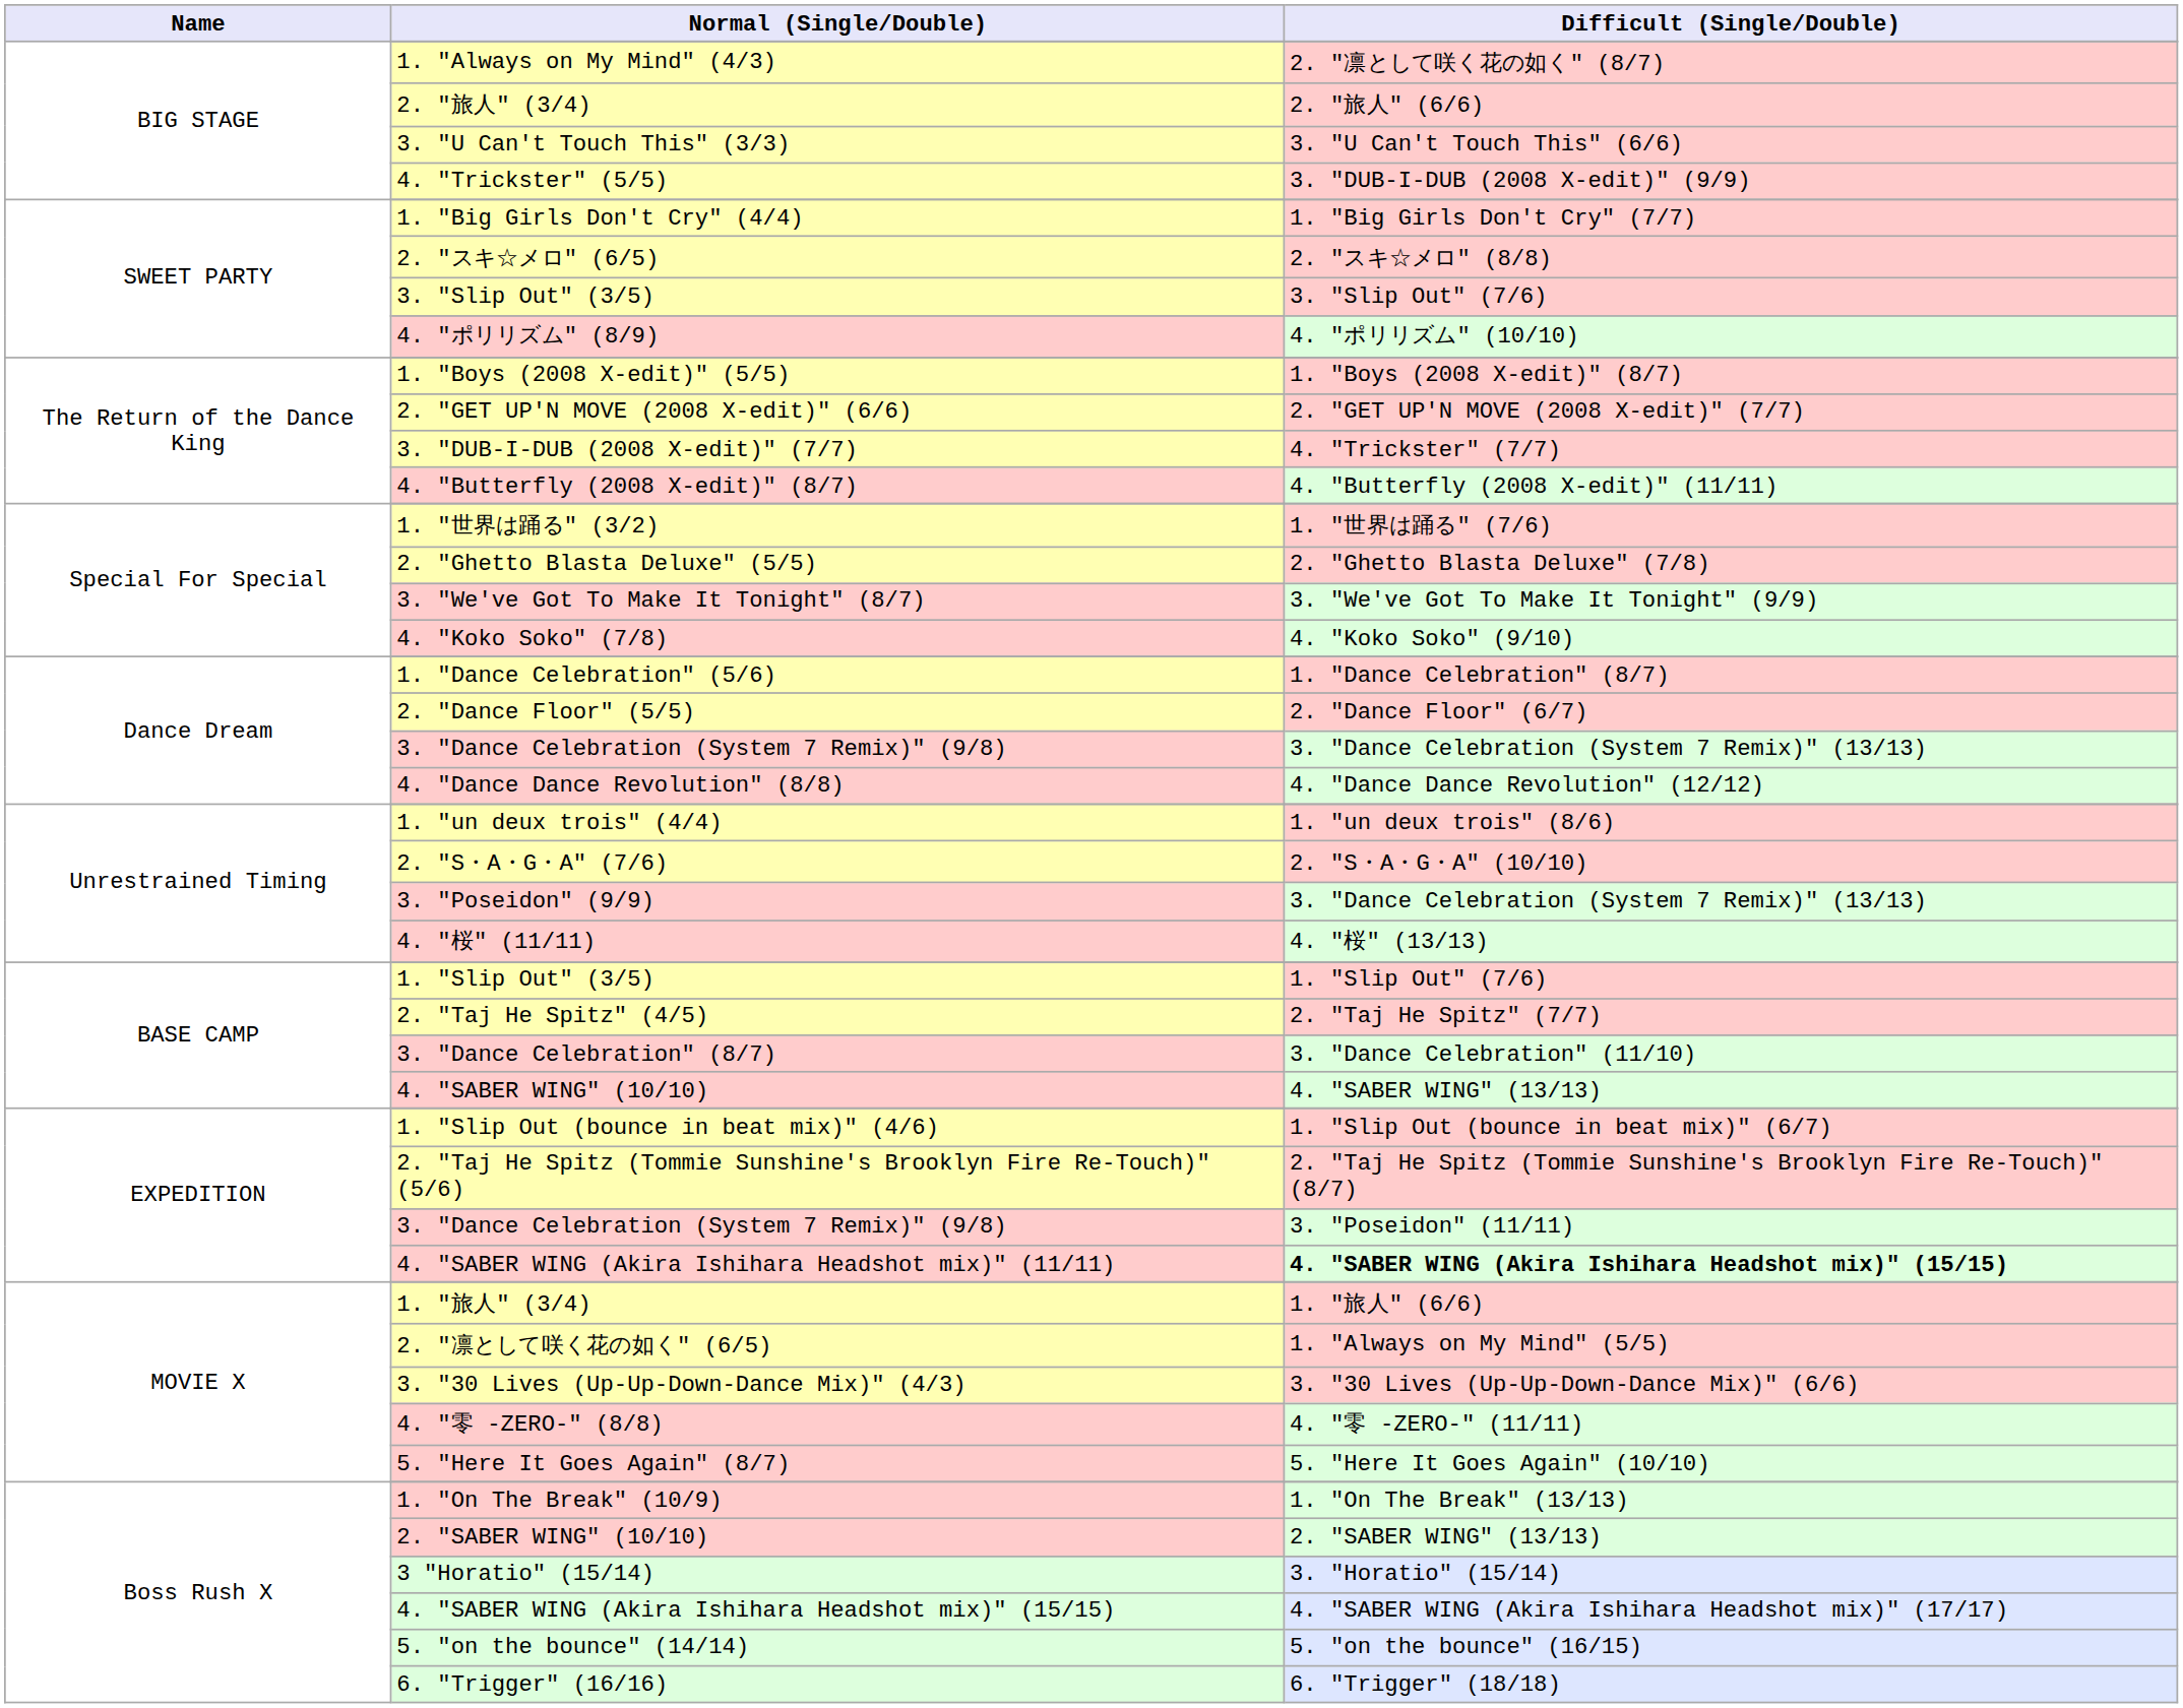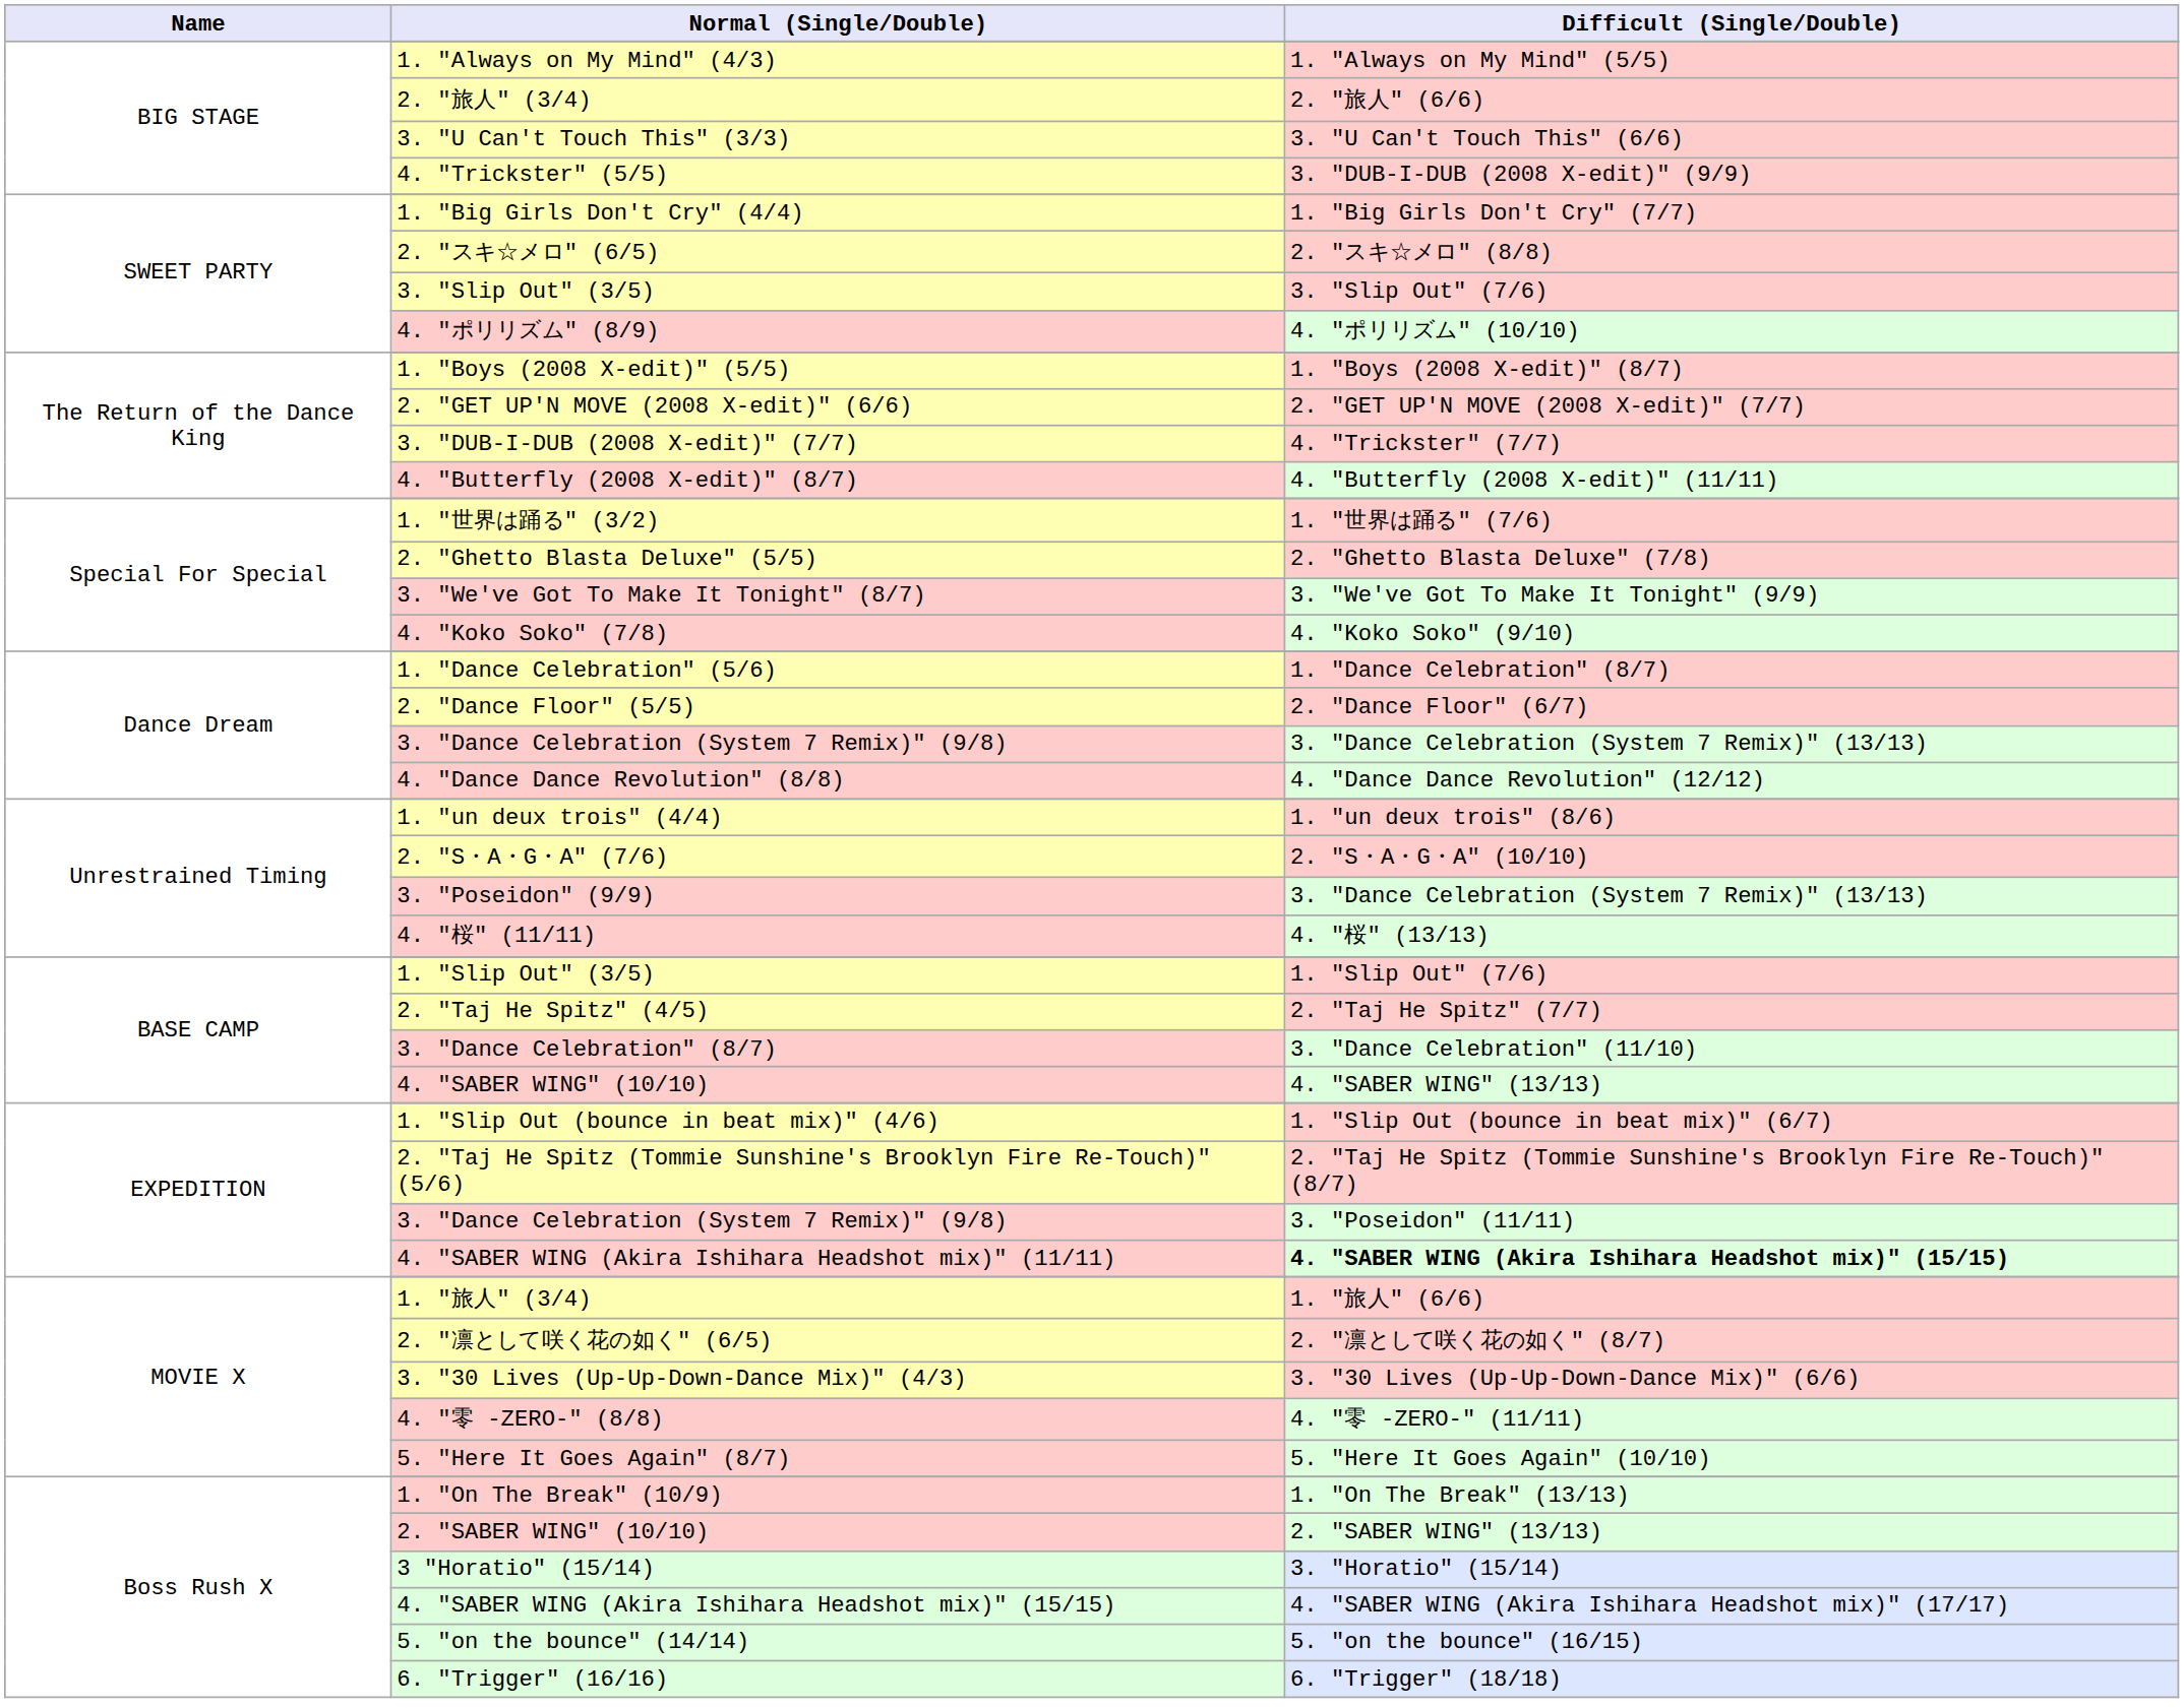 <table class="wikitable" style="font-size:100%;">
 <tr>
 <th style="background:lavender;">Name</th>
 <th style="background:lavender;">Normal (Single/Double)</th>
 <th style="background:lavender;">Difficult (Single/Double)</th>
 </tr>
 <tr>
 <td rowspan="5" style="background:#fff; text-align:center;">BIG STAGE</td>
 </tr>
 <tr>
 <td style="background:#FFFFB3;">1. "Always on My Mind" (4/3)</td>
-<td style="background:#fcc;">2. "凛として咲く花の如く" (8/7)</td>
+<td style="background:#fcc;">1. "Always on My Mind" (5/5)</td>
 </tr>
 <tr>
 <td style="background:#FFFFB3;">2. "旅人" (3/4)</td>
 <td style="background:#fcc;">2. "旅人" (6/6)</td>
 </tr>
 <tr>
 <td style="background:#FFFFB3;">3. "U Can't Touch This" (3/3)</td>
 <td style="background:#fcc;">3. "U Can't Touch This" (6/6)</td>
 </tr>
 <tr>
 <td style="background:#FFFFB3;">4. "Trickster" (5/5)</td>
 <td style="background:#fcc;">3. "DUB-I-DUB (2008 X-edit)" (9/9)</td>
 </tr>
 <tr>
 <td rowspan="5" style="background:#fff; text-align:center;">SWEET PARTY</td>
 </tr>
 <tr>
 <td style="background:#FFFFB3;">1. "Big Girls Don't Cry" (4/4)</td>
 <td style="background:#fcc;">1. "Big Girls Don't Cry" (7/7)</td>
 </tr>
 <tr>
 <td style="background:#FFFFB3;">2. "スキ☆メロ" (6/5)</td>
 <td style="background:#fcc;">2. "スキ☆メロ" (8/8)</td>
 </tr>
 <tr>
 <td style="background:#FFFFB3;">3. "Slip Out" (3/5)</td>
 <td style="background:#fcc;">3. "Slip Out" (7/6)</td>
 </tr>
 <tr>
 <td style="background:#fcc;">4. "ポリリズム" (8/9)</td>
 <td style="background:#dfd;">4. "ポリリズム" (10/10)</td>
 </tr>
 <tr>
 <td rowspan="5" style="background:#fff; text-align:center;">The Return of the Dance King</td>
 </tr>
 <tr>
 <td style="background:#FFFFB3;">1. "Boys (2008 X-edit)" (5/5)</td>
 <td style="background:#fcc;">1. "Boys (2008 X-edit)" (8/7)</td>
 </tr>
 <tr>
 <td style="background:#FFFFB3;">2. "GET UP'N MOVE (2008 X-edit)" (6/6)</td>
 <td style="background:#fcc;">2. "GET UP'N MOVE (2008 X-edit)" (7/7)</td>
 </tr>
 <tr>
 <td style="background:#FFFFB3;">3. "DUB-I-DUB (2008 X-edit)" (7/7)</td>
 <td style="background:#fcc;">4. "Trickster" (7/7)</td>
 </tr>
 <tr>
 <td style="background:#fcc;">4. "Butterfly (2008 X-edit)" (8/7)</td>
 <td style="background:#dfd;">4. "Butterfly (2008 X-edit)" (11/11)</td>
 </tr>
 <tr>
 <td rowspan="5" style="background:#fff; text-align:center;">Special For Special</td>
 </tr>
 <tr>
 <td style="background:#FFFFB3;">1. "世界は踊る" (3/2)</td>
 <td style="background:#fcc;">1. "世界は踊る" (7/6)</td>
 </tr>
 <tr>
 <td style="background:#FFFFB3;">2. "Ghetto Blasta Deluxe" (5/5)</td>
 <td style="background:#fcc;">2. "Ghetto Blasta Deluxe" (7/8)</td>
 </tr>
 <tr>
 <td style="background:#fcc;">3. "We've Got To Make It Tonight" (8/7)</td>
 <td style="background:#dfd;">3. "We've Got To Make It Tonight" (9/9)</td>
 </tr>
 <tr>
 <td style="background:#fcc;">4. "Koko Soko" (7/8)</td>
 <td style="background:#dfd;">4. "Koko Soko" (9/10)</td>
 </tr>
 <tr>
 <td rowspan="5" style="background:#fff; text-align:center;">Dance Dream</td>
 </tr>
 <tr>
 <td style="background:#FFFFB3;">1. "Dance Celebration" (5/6)</td>
 <td style="background:#fcc;">1. "Dance Celebration" (8/7)</td>
 </tr>
 <tr>
 <td style="background:#FFFFB3;">2. "Dance Floor" (5/5)</td>
 <td style="background:#fcc;">2. "Dance Floor" (6/7)</td>
 </tr>
 <tr>
 <td style="background:#fcc;">3. "Dance Celebration (System 7 Remix)" (9/8)</td>
 <td style="background:#dfd;">3. "Dance Celebration (System 7 Remix)" (13/13)</td>
 </tr>
 <tr>
 <td style="background:#fcc;">4. "Dance Dance Revolution" (8/8)</td>
 <td style="background:#dfd;">4. "Dance Dance Revolution" (12/12)</td>
 </tr>
 <tr>
 <td rowspan="5" style="background:#fff; text-align:center;">Unrestrained Timing</td>
 </tr>
 <tr>
 <td style="background:#FFFFB3;">1. "un deux trois" (4/4)</td>
 <td style="background:#fcc;">1. "un deux trois" (8/6)</td>
 </tr>
 <tr>
 <td style="background:#FFFFB3;">2. "S・A・G・A" (7/6)</td>
 <td style="background:#fcc;">2. "S・A・G・A" (10/10)</td>
 </tr>
 <tr>
 <td style="background:#fcc;">3. "Poseidon" (9/9)</td>
 <td style="background:#dfd;">3. "Dance Celebration (System 7 Remix)" (13/13)</td>
 </tr>
 <tr>
 <td style="background:#fcc;">4. "桜" (11/11)</td>
 <td style="background:#dfd;">4. "桜" (13/13)</td>
 </tr>
 <tr>
 <td rowspan="5" style="background:#fff; text-align:center;">BASE CAMP </td>
 </tr>
 <tr>
 <td style="background:#FFFFB3;">1. "Slip Out" (3/5)</td>
 <td style="background:#fcc;">1. "Slip Out" (7/6)</td>
 </tr>
 <tr>
 <td style="background:#FFFFB3;">2. "Taj He Spitz" (4/5)</td>
 <td style="background:#fcc;">2. "Taj He Spitz" (7/7)</td>
 </tr>
 <tr>
 <td style="background:#fcc;">3. "Dance Celebration" (8/7)</td>
 <td style="background:#dfd;">3. "Dance Celebration" (11/10)</td>
 </tr>
 <tr>
 <td style="background:#fcc;">4. "SABER WING" (10/10)</td>
 <td style="background:#dfd;">4. "SABER WING" (13/13)</td>
 </tr>
 <tr>
 <td rowspan="5" style="background:#fff; text-align:center;">EXPEDITION </td>
 </tr>
 <tr>
 <td style="background:#FFFFB3;">1. "Slip Out (bounce in beat mix)" (4/6)</td>
 <td style="background:#fcc;">1. "Slip Out (bounce in beat mix)" (6/7)</td>
 </tr>
 <tr>
 <td style="background:#FFFFB3;">2. "Taj He Spitz (Tommie Sunshine's Brooklyn Fire Re-Touch)" (5/6)</td>
 <td style="background:#fcc;">2. "Taj He Spitz (Tommie Sunshine's Brooklyn Fire Re-Touch)" (8/7)</td>
 </tr>
 <tr>
 <td style="background:#fcc;">3. "Dance Celebration (System 7 Remix)" (9/8)</td>
 <td style="background:#dfd;">3. "Poseidon" (11/11)</td>
 </tr>
 <tr>
 <td style="background:#fcc;">4. "SABER WING (Akira Ishihara Headshot mix)" (11/11)</td>
 <td style="background:#dfd;"><strong>4. "SABER WING (Akira Ishihara Headshot mix)" (15/15)</strong></td>
 </tr>
 <tr>
 <td rowspan="6" style="background:#fff; text-align:center;">MOVIE X </td>
 </tr>
 <tr>
 <td style="background:#FFFFB3;">1. "旅人" (3/4)</td>
 <td style="background:#fcc;">1. "旅人" (6/6)</td>
 </tr>
 <tr>
 <td style="background:#FFFFB3;">2. "凛として咲く花の如く" (6/5)</td>
-<td style="background:#fcc;">1. "Always on My Mind" (5/5)</td>
+<td style="background:#fcc;">2. "凛として咲く花の如く" (8/7)</td>
 </tr>
 <tr>
 <td style="background:#FFFFB3;">3. "30 Lives (Up-Up-Down-Dance Mix)" (4/3)</td>
 <td style="background:#fcc;">3. "30 Lives (Up-Up-Down-Dance Mix)" (6/6)</td>
 </tr>
 <tr>
 <td style="background:#fcc;">4. "零 -ZERO-" (8/8)</td>
 <td style="background:#dfd;">4. "零 -ZERO-" (11/11)</td>
 </tr>
 <tr>
 <td style="background:#fcc;">5. "Here It Goes Again" (8/7)</td>
 <td style="background:#dfd;">5. "Here It Goes Again" (10/10)</td>
 </tr>
 <tr>
 <td rowspan="7" style="background:#fff; text-align:center;">Boss Rush X </td>
 </tr>
 <tr>
 <td style="background:#fcc;">1. "On The Break" (10/9)</td>
 <td style="background:#dfd;">1. "On The Break" (13/13)</td>
 </tr>
 <tr>
 <td style="background:#fcc;">2. "SABER WING" (10/10)</td>
 <td style="background:#dfd;">2. "SABER WING" (13/13)</td>
 </tr>
 <tr>
 <td style="background:#dfd;">3 "Horatio" (15/14)</td>
 <td style="background:#DDE6FF;">3. "Horatio" (15/14)</td>
 </tr>
 <tr>
 <td style="background:#dfd;">4. "SABER WING (Akira Ishihara Headshot mix)" (15/15)</td>
 <td style="background:#DDE6FF;">4. "SABER WING (Akira Ishihara Headshot mix)" (17/17)</td>
 </tr>
 <tr>
 <td style="background:#dfd;">5. "on the bounce" (14/14)</td>
 <td style="background:#DDE6FF;">5. "on the bounce" (16/15)</td>
 </tr>
 <tr>
 <td style="background:#dfd;">6. "Trigger" (16/16)</td>
 <td style="background:#DDE6FF;">6. "Trigger" (18/18)</td>
 </tr>
 </table>
